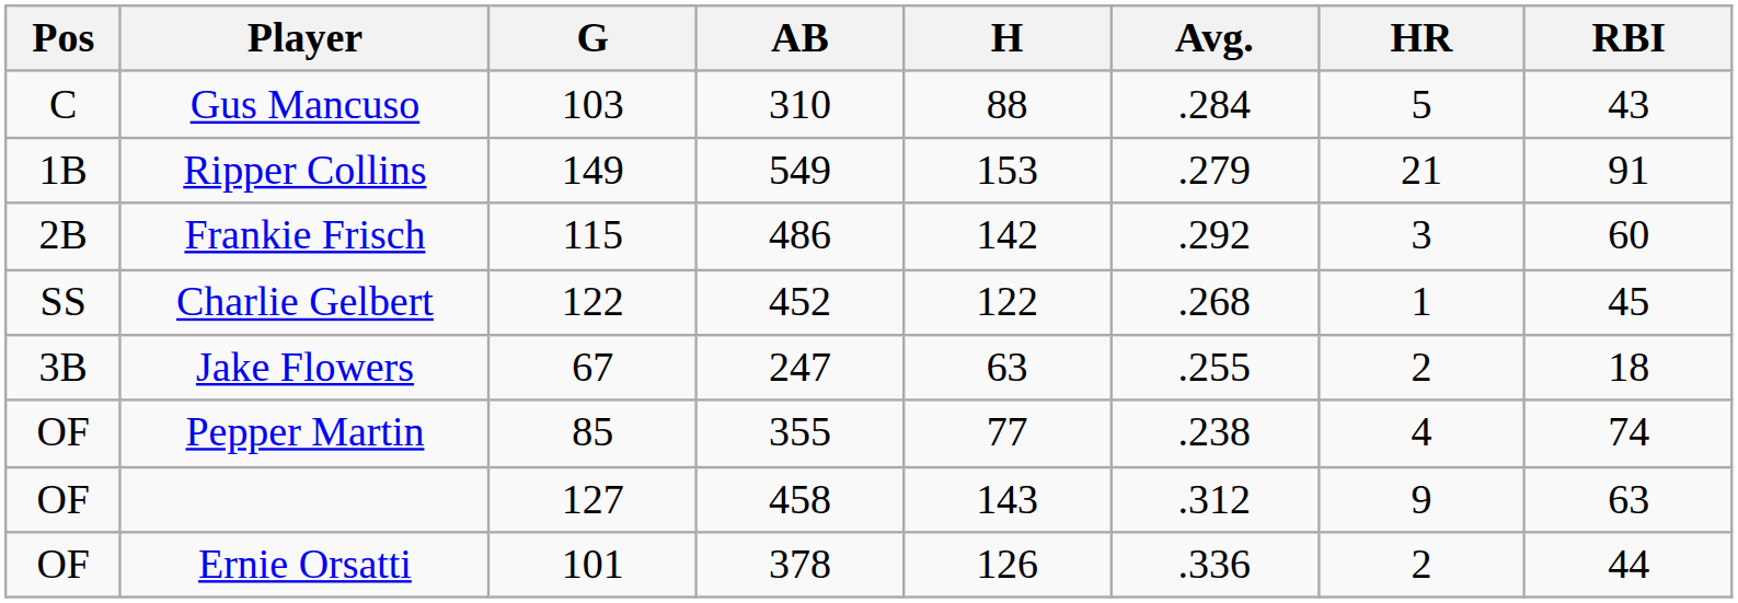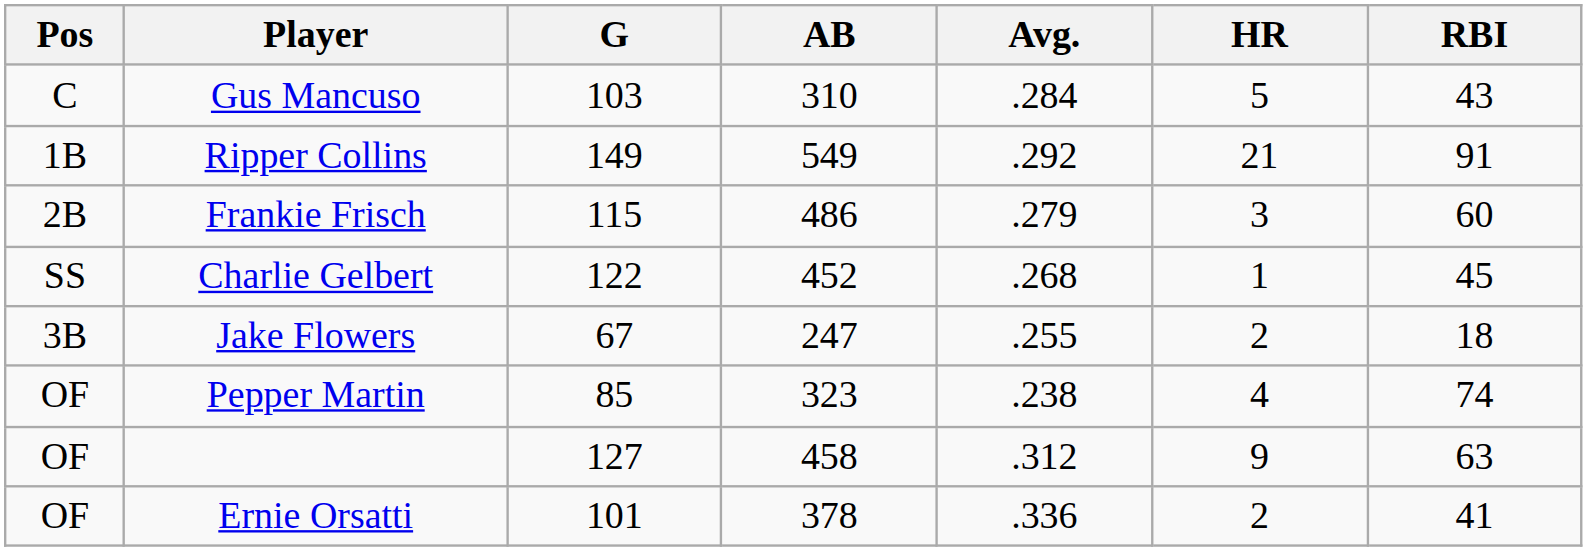 <table class="wikitable sortable">
 <tr>
 <th bgcolor="#DDDDFF" width="5%">Pos</th>
 <th bgcolor="#DDDDFF" width="16%">Player</th>
 <th bgcolor="#DDDDFF" width="9%">G</th>
 <th bgcolor="#DDDDFF" width="9%">AB</th>
-<th bgcolor="#DDDDFF" width="9%">H</th>
 <th bgcolor="#DDDDFF" width="9%">Avg.</th>
 <th bgcolor="#DDDDFF" width="9%">HR</th>
 <th bgcolor="#DDDDFF" width="9%">RBI</th>
 </tr>
 <tr align="center">
 <td>C</td>
 <td><a href='#'>Gus Mancuso</a></td>
 <td>103</td>
 <td>310</td>
-<td>88</td>
 <td>.284</td>
 <td>5</td>
 <td>43</td>
 </tr>
 <tr align=center>
 <td>1B</td>
 <td><a href='#'>Ripper Collins</a></td>
 <td>149</td>
 <td>549</td>
-<td>153</td>
-<td>.279</td>
+<td>.292</td>
 <td>21</td>
 <td>91</td>
 </tr>
 <tr align=center>
 <td>2B</td>
 <td><a href='#'>Frankie Frisch</a></td>
 <td>115</td>
 <td>486</td>
-<td>142</td>
-<td>.292</td>
+<td>.279</td>
 <td>3</td>
 <td>60</td>
 </tr>
 <tr align=center>
 <td>SS</td>
 <td><a href='#'>Charlie Gelbert</a></td>
 <td>122</td>
 <td>452</td>
-<td>122</td>
 <td>.268</td>
 <td>1</td>
 <td>45</td>
 </tr>
 <tr align=center>
 <td>3B</td>
 <td><a href='#'>Jake Flowers</a></td>
 <td>67</td>
 <td>247</td>
-<td>63</td>
 <td>.255</td>
 <td>2</td>
 <td>18</td>
 </tr>
 <tr align=center>
 <td>OF</td>
 <td><a href='#'>Pepper Martin</a></td>
 <td>85</td>
-<td>355</td>
-<td>77</td>
+<td>323</td>
 <td>.238</td>
 <td>4</td>
 <td>74</td>
 </tr>
 <tr align=center>
 <td>OF</td>
 <td></td>
 <td>127</td>
 <td>458</td>
-<td>143</td>
 <td>.312</td>
 <td>9</td>
 <td>63</td>
 </tr>
 <tr align="center">
 <td>OF</td>
 <td><a href='#'>Ernie Orsatti</a></td>
 <td>101</td>
 <td>378</td>
-<td>126</td>
 <td>.336</td>
 <td>2</td>
-<td>44</td>
+<td>41</td>
 </tr>
 </table>
